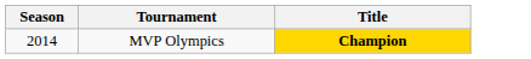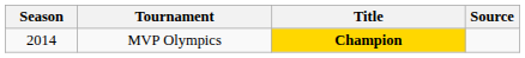 <table class="wikitable">
 <tr>
 <th width=70px>Season</th>
 <th width=200px>Tournament</th>
 <th width=200px>Title</th>
+<th width=50px>Source</th>
 </tr>
 <tr align=center>
 <td>2014</td>
 <td>MVP Olympics</td>
 <td style="background:gold;"><strong>Champion</strong></td>
+<td></td>
 </tr>
 </table>
